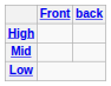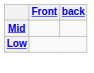 <table class="wikitable" style="text-align: center;">
 <tr>
 <th></th>
 <th><a href='#'>Front</a></th>
 <th><a href='#'>back</a></th>
-</tr>
-<tr>
-<th><a href='#'>High</a></th>
-<td> </td>
-<td> </td>
 </tr>
 <tr>
 <th><a href='#'>Mid</a></th>
 <td> </td>
 <td> </td>
 </tr>
 <tr>
 <th><a href='#'>Low</a></th>
 <td colspan="2"> </td>
 </tr>
 </table>
